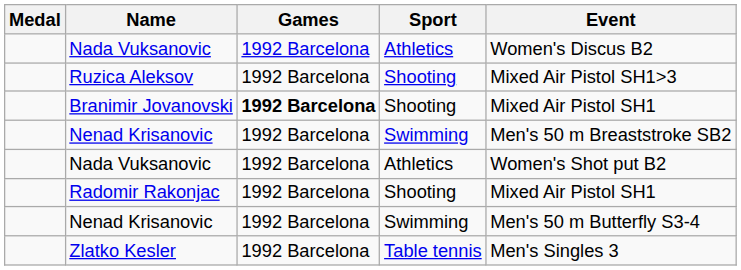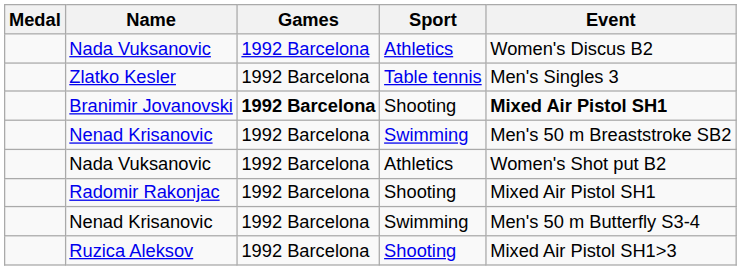 <table class="wikitable sortable" style="font-size:90%">
 <tr>
 <th>Medal</th>
 <th>Name</th>
 <th>Games</th>
 <th>Sport</th>
 <th>Event</th>
 </tr>
 <tr>
 <td></td>
 <td><a href='#'>Nada Vuksanovic</a></td>
 <td><a href='#'>1992 Barcelona</a></td>
 <td><a href='#'>Athletics</a></td>
 <td>Women's Discus B2</td>
 </tr>
 <tr>
 <td></td>
-<td><a href='#'>Ruzica Aleksov</a></td>
+<td><a href='#'>Zlatko Kesler</a></td>
 <td>1992 Barcelona</td>
-<td><a href='#'>Shooting</a></td>
-<td>Mixed Air Pistol SH1>3</td>
+<td><a href='#'>Table tennis</a></td>
+<td>Men's Singles 3</td>
 </tr>
 <tr>
 <td></td>
 <td><a href='#'>Branimir Jovanovski</a></td>
 <td><strong>1992 Barcelona</strong></td>
 <td>Shooting</td>
-<td>Mixed Air Pistol SH1</td>
+<td><strong>Mixed Air Pistol SH1</strong></td>
 </tr>
 <tr>
 <td></td>
 <td><a href='#'>Nenad Krisanovic</a></td>
 <td>1992 Barcelona</td>
 <td><a href='#'>Swimming</a></td>
 <td>Men's 50 m Breaststroke SB2</td>
 </tr>
 <tr>
 <td></td>
 <td>Nada Vuksanovic</td>
 <td>1992 Barcelona</td>
 <td>Athletics</td>
 <td>Women's Shot put B2</td>
 </tr>
 <tr>
 <td></td>
 <td><a href='#'>Radomir Rakonjac</a></td>
 <td>1992 Barcelona</td>
 <td>Shooting</td>
 <td>Mixed Air Pistol SH1</td>
 </tr>
 <tr>
 <td></td>
 <td>Nenad Krisanovic</td>
 <td>1992 Barcelona</td>
 <td>Swimming</td>
 <td>Men's 50 m Butterfly S3-4</td>
 </tr>
 <tr>
 <td></td>
-<td><a href='#'>Zlatko Kesler</a></td>
+<td><a href='#'>Ruzica Aleksov</a></td>
 <td>1992 Barcelona</td>
-<td><a href='#'>Table tennis</a></td>
-<td>Men's Singles 3</td>
+<td><a href='#'>Shooting</a></td>
+<td>Mixed Air Pistol SH1>3</td>
 </tr>
 </table>
